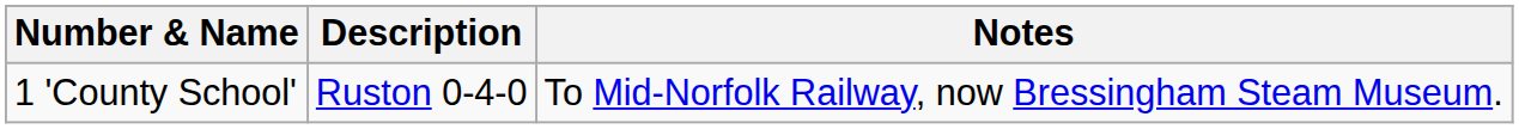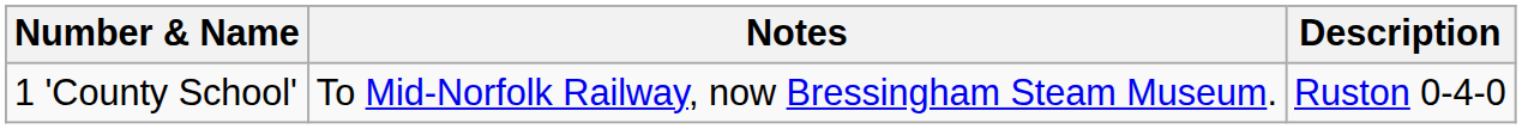 <table class="wikitable">
 <tr>
 <th>Number & Name</th>
+<th>Notes</th>
 <th>Description</th>
-<th>Notes</th>
 </tr>
 <tr>
 <td>1 'County School'</td>
+<td>To <a href='#'>Mid-Norfolk Railway</a>, now <a href='#'>Bressingham Steam Museum</a>.</td>
 <td><a href='#'>Ruston</a> 0-4-0</td>
-<td>To <a href='#'>Mid-Norfolk Railway</a>, now <a href='#'>Bressingham Steam Museum</a>.</td>
 </tr>
 </table>
